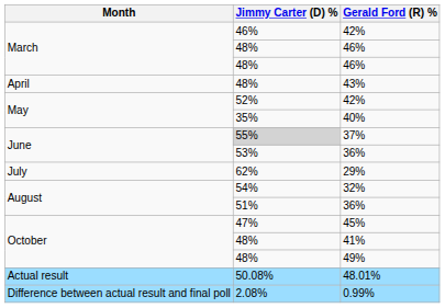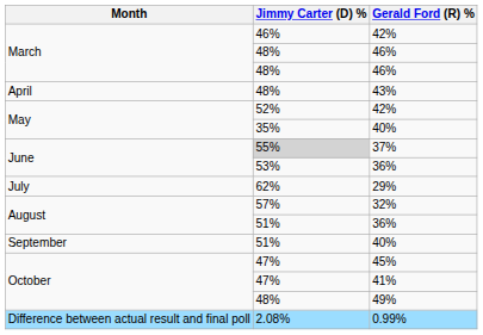 <table class="wikitable">
 <tr>
 <th>Month</th>
 <th><a href='#'>Jimmy Carter</a> (D) %</th>
 <th><a href='#'>Gerald Ford</a> (R) %</th>
 </tr>
 <tr>
 <td rowspan="3">March</td>
 <td>46%</td>
 <td>42%</td>
 </tr>
 <tr>
 <td>48%</td>
 <td>46%</td>
 </tr>
 <tr>
 <td>48%</td>
 <td>46%</td>
 </tr>
 <tr>
 <td>April</td>
 <td>48%</td>
 <td>43%</td>
 </tr>
 <tr>
 <td rowspan="2">May</td>
 <td>52%</td>
 <td>42%</td>
 </tr>
 <tr>
 <td>35%</td>
 <td>40%</td>
 </tr>
 <tr>
 <td rowspan="2">June</td>
 <td style="background: lightgrey;">55%</td>
 <td>37%</td>
 </tr>
 <tr>
 <td>53%</td>
 <td>36%</td>
 </tr>
 <tr>
 <td>July</td>
 <td>62%</td>
 <td>29%</td>
 </tr>
 <tr>
 <td rowspan="2">August</td>
-<td>54%</td>
+<td>57%</td>
 <td>32%</td>
 </tr>
 <tr>
 <td>51%</td>
 <td>36%</td>
 </tr>
 <tr>
+<td>September</td>
+<td>51%</td>
+<td>40%</td>
+</tr>
+<tr>
 <td rowspan="3">October</td>
 <td>47%</td>
 <td>45%</td>
 </tr>
 <tr>
-<td>48%</td>
+<td>47%</td>
 <td>41%</td>
 </tr>
 <tr>
 <td>48%</td>
 <td>49%</td>
 </tr>
 <tr style="background:#9bddff;">
-<td>Actual result</td>
-<td>50.08%</td>
-<td>48.01%</td>
-</tr>
-<tr style="background:#9bddff;">
 <td>Difference between actual result and final poll</td>
 <td>2.08%</td>
 <td>0.99%</td>
 </tr>
 </table>
